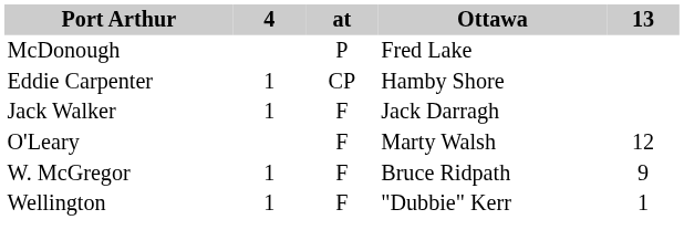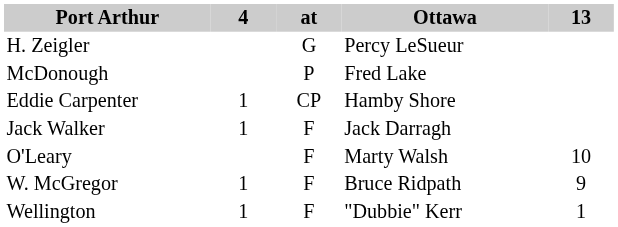 <table cellpadding=2 cellspacing=0 border=0>
 <tr bgcolor=#cccccc align="center">
 <th style="width:10em">Port Arthur</th>
 <th style="width:3em">4</th>
 <th style="width:3em">at</th>
 <th style="width:10em">Ottawa</th>
 <th style="width:3em">13</th>
+</tr>
+<tr>
+<td>H. Zeigler</td>
+<td></td>
+<td align=center>G</td>
+<td>Percy LeSueur</td>
+<td></td>
+<td></td>
 </tr>
 <tr>
 <td>McDonough</td>
 <td></td>
 <td align=center>P</td>
 <td>Fred Lake</td>
 <td></td>
 <td></td>
 </tr>
 <tr>
 <td>Eddie Carpenter</td>
 <td align="center">1</td>
 <td align=center>CP</td>
 <td>Hamby Shore</td>
 <td></td>
 <td></td>
 </tr>
 <tr>
 <td>Jack Walker</td>
 <td align="center">1</td>
 <td align=center>F</td>
 <td>Jack Darragh</td>
 <td></td>
 <td></td>
 </tr>
 <tr>
 <td>O'Leary</td>
 <td></td>
 <td align=center>F</td>
 <td>Marty Walsh</td>
-<td align="center">12</td>
+<td align="center">10</td>
 <td></td>
 </tr>
 <tr>
 <td>W. McGregor</td>
 <td align="center">1</td>
 <td align=center>F</td>
 <td>Bruce Ridpath</td>
 <td align="center">9</td>
 <td></td>
 </tr>
 <tr>
 <td>Wellington</td>
 <td align="center">1</td>
 <td align=center>F</td>
 <td>"Dubbie" Kerr</td>
 <td align="center">1</td>
 <td></td>
 </tr>
 </table>
